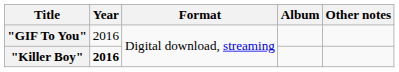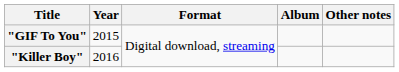 <table class="wikitable plainrowheaders">
 <tr>
 <th>Title</th>
 <th>Year</th>
 <th>Format</th>
 <th>Album</th>
 <th>Other notes</th>
 </tr>
 <tr>
 <th scope="row">"GIF To You"</th>
-<td rowspan="1">2016</td>
+<td rowspan="1">2015</td>
 <td rowspan="2">Digital download, <a href='#'>streaming</a></td>
 <td></td>
 <td></td>
 </tr>
 <tr>
 <th scope="row">"Killer Boy"</th>
-<td rowspan="1"><strong>2016</strong></td>
+<td rowspan="1">2016</td>
 <td></td>
 <td></td>
 </tr>
 </table>
